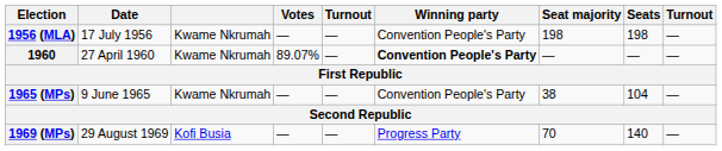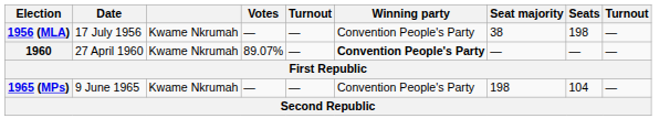 <table class="wikitable plainrowheaders">
 <tr>
 <th>Election</th>
 <th>Date</th>
 <th></th>
 <th>Votes</th>
 <th>Turnout</th>
 <th>Winning party</th>
 <th>Seat majority</th>
 <th>Seats</th>
 <th>Turnout</th>
 </tr>
 <tr>
 <th><a href='#'>1956</a> (<a href='#'>MLA</a>)</th>
 <td>17 July 1956</td>
 <td>Kwame Nkrumah</td>
 <td>—</td>
 <td>—</td>
 <td>Convention People's Party</td>
-<td>198</td>
+<td>38</td>
 <td>198</td>
 <td>—</td>
 </tr>
 <tr>
 <th>1960</th>
 <td>27 April 1960</td>
 <td>Kwame Nkrumah</td>
 <td>89.07%</td>
 <td>—</td>
 <td><strong>Convention People's Party</strong></td>
 <td>—</td>
 <td>—</td>
 <td>—</td>
 </tr>
 <tr>
 <th colspan=9>First Republic</th>
 </tr>
 <tr>
 <th><a href='#'>1965</a> (<a href='#'>MPs</a>)</th>
 <td>9 June 1965</td>
 <td>Kwame Nkrumah</td>
 <td>—</td>
 <td>—</td>
 <td>Convention People's Party</td>
-<td>38</td>
+<td>198</td>
 <td>104</td>
 <td>—</td>
 </tr>
 <tr>
 <th colspan=9>Second Republic</th>
 </tr>
-<tr>
-<th><a href='#'>1969</a> (<a href='#'>MPs</a>)</th>
-<td>29 August 1969</td>
-<td><a href='#'>Kofi Busia</a></td>
-<td>—</td>
-<td>—</td>
-<td><a href='#'>Progress Party</a></td>
-<td>70</td>
-<td>140</td>
-<td>—</td>
-</tr>
 </table>
